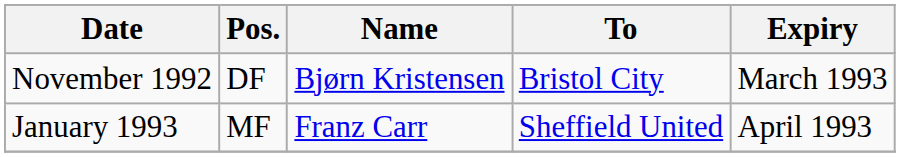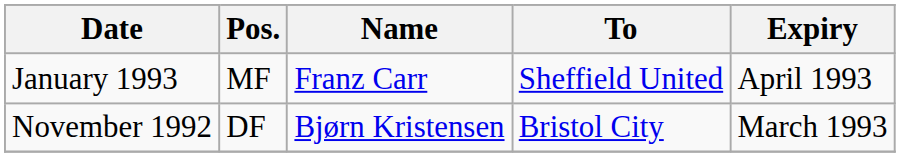 <table class="wikitable">
 <tr>
 <th>Date</th>
 <th>Pos.</th>
 <th>Name</th>
 <th>To</th>
 <th>Expiry</th>
 </tr>
 <tr>
+<td>January 1993</td>
+<td>MF</td>
+<td> <a href='#'>Franz Carr</a></td>
+<td><a href='#'>Sheffield United</a></td>
+<td>April 1993</td>
+</tr>
+<tr>
 <td>November 1992</td>
 <td>DF</td>
 <td> <a href='#'>Bjørn Kristensen</a></td>
 <td><a href='#'>Bristol City</a></td>
 <td>March 1993</td>
 </tr>
 <tr>
-<td>January 1993</td>
-<td>MF</td>
-<td> <a href='#'>Franz Carr</a></td>
-<td><a href='#'>Sheffield United</a></td>
-<td>April 1993</td>
-</tr>
-<tr>
 </tr>
 </table>
